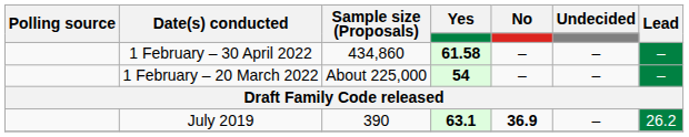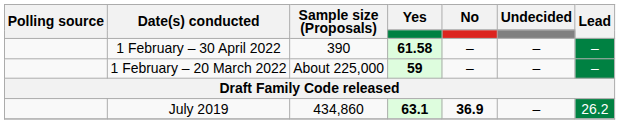 <table class="wikitable" style="text-align: center; font-size:90%; line-height:14px;">
 <tr>
 <th rowspan=2>Polling source</th>
 <th rowspan=2>Date(s) conducted</th>
 <th rowspan=2>Sample size<br>(Proposals)</th>
 <th style="width:50px;">Yes</th>
 <th style="width:50px;">No</th>
 <th style="width:50px;">Undecided</th>
 <th rowspan="2" style="width:30px;">Lead</th>
 </tr>
 <tr>
 <th style="background:#008142;"></th>
 <th style="background:#DC241F;"></th>
 <th style="background:gray;"></th>
 </tr>
 <tr>
 <td></td>
 <td>1 February – 30 April 2022</td>
-<td>434,860</td>
+<td>390</td>
 <td style="background:#DEFDDE;"><strong>61.58</strong></td>
 <td>–</td>
 <td>–</td>
 <td style="background:#008142; color:white;">–</td>
 </tr>
 <tr>
 <td></td>
 <td>1 February – 20 March 2022</td>
 <td>About 225,000</td>
-<td style="background:#DEFDDE;"><strong>54</strong></td>
+<td style="background:#DEFDDE;"><strong>59</strong></td>
 <td>–</td>
 <td>–</td>
 <td style="background:#008142; color:white;">–</td>
 </tr>
 <tr>
 <th colspan="7">Draft Family Code released</th>
 </tr>
 <tr>
 <td></td>
 <td>July 2019</td>
-<td>390</td>
+<td>434,860</td>
 <td style="background:#DEFDDE;"><strong>63.1</strong></td>
 <td><strong>36.9</strong></td>
 <td>–</td>
 <td style="background:#008142; color:white;">26.2</td>
 </tr>
 <tr>
 </tr>
 </table>
